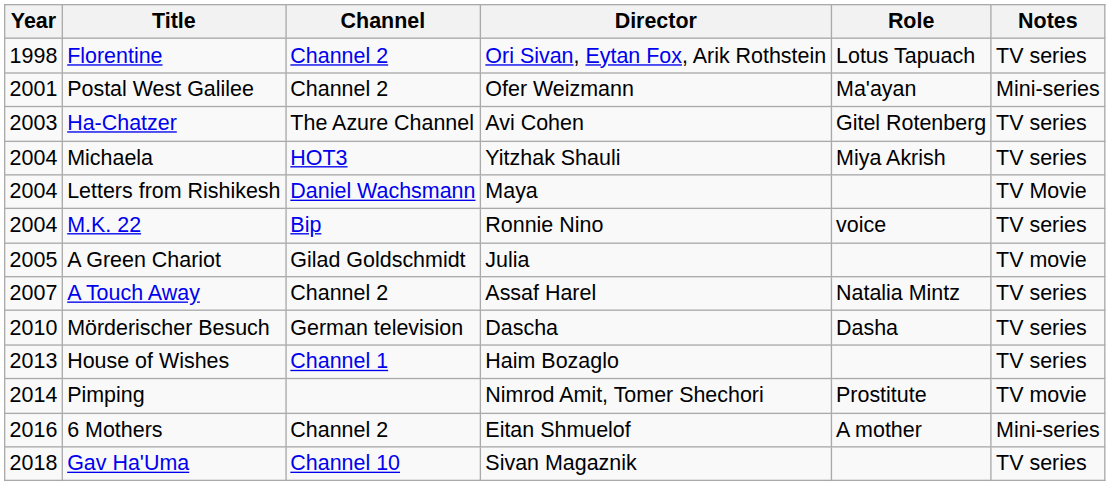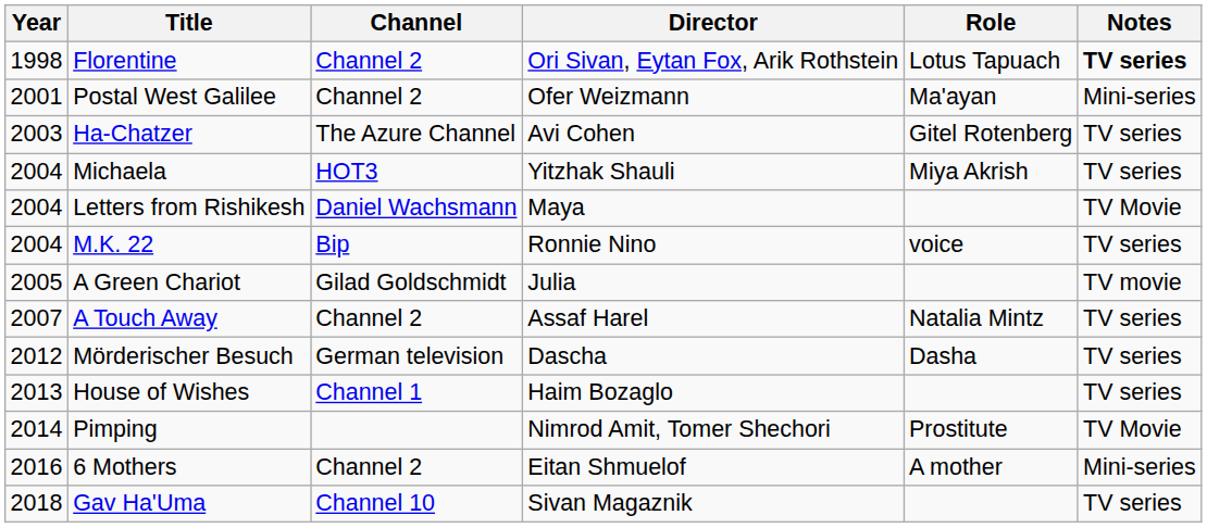 <table class="wikitable sortable">
 <tr>
 <th>Year</th>
 <th>Title</th>
 <th>Channel</th>
 <th>Director</th>
 <th>Role</th>
 <th>Notes</th>
 </tr>
 <tr>
 <td>1998</td>
 <td><a href='#'>Florentine</a></td>
 <td><a href='#'>Channel 2</a></td>
 <td><a href='#'>Ori Sivan</a>, <a href='#'>Eytan Fox</a>, Arik Rothstein</td>
 <td>Lotus Tapuach</td>
-<td>TV series</td>
+<td><strong>TV series</strong></td>
 </tr>
 <tr>
 <td>2001</td>
 <td>Postal West Galilee</td>
 <td>Channel 2</td>
 <td>Ofer Weizmann</td>
 <td>Ma'ayan</td>
 <td>Mini-series</td>
 </tr>
 <tr>
 <td>2003</td>
 <td><a href='#'>Ha-Chatzer</a></td>
 <td>The Azure Channel</td>
 <td>Avi Cohen</td>
 <td>Gitel Rotenberg</td>
 <td>TV series</td>
 </tr>
 <tr>
 <td>2004</td>
 <td>Michaela</td>
 <td><a href='#'>HOT3</a></td>
 <td>Yitzhak Shauli</td>
 <td>Miya Akrish</td>
 <td>TV series</td>
 </tr>
 <tr>
 <td>2004</td>
 <td>Letters from Rishikesh</td>
 <td><a href='#'>Daniel Wachsmann</a></td>
 <td>Maya</td>
 <td></td>
 <td>TV Movie</td>
 </tr>
 <tr>
 <td>2004</td>
 <td><a href='#'>M.K. 22</a></td>
 <td><a href='#'>Bip</a></td>
 <td>Ronnie Nino</td>
 <td>voice</td>
 <td>TV series</td>
 </tr>
 <tr>
 <td>2005</td>
 <td>A Green Chariot</td>
 <td>Gilad Goldschmidt</td>
 <td>Julia</td>
 <td></td>
 <td>TV movie</td>
 </tr>
 <tr>
 <td>2007</td>
 <td><a href='#'>A Touch Away</a></td>
 <td>Channel 2</td>
 <td>Assaf Harel</td>
 <td>Natalia Mintz</td>
 <td>TV series</td>
 </tr>
 <tr>
-<td>2010</td>
+<td>2012</td>
 <td>Mörderischer Besuch</td>
 <td>German television</td>
 <td>Dascha</td>
 <td>Dasha</td>
 <td>TV series</td>
 </tr>
 <tr>
 <td>2013</td>
 <td>House of Wishes</td>
 <td><a href='#'>Channel 1</a></td>
 <td>Haim Bozaglo</td>
 <td></td>
 <td>TV series</td>
 </tr>
 <tr>
 <td>2014</td>
 <td>Pimping</td>
 <td></td>
 <td>Nimrod Amit, Tomer Shechori</td>
 <td>Prostitute</td>
-<td>TV movie</td>
+<td>TV Movie</td>
 </tr>
 <tr>
 <td>2016</td>
 <td>6 Mothers</td>
 <td>Channel 2</td>
 <td>Eitan Shmuelof</td>
 <td>A mother</td>
 <td>Mini-series</td>
 </tr>
 <tr>
 <td>2018</td>
 <td><a href='#'>Gav Ha'Uma</a></td>
 <td><a href='#'>Channel 10</a></td>
 <td>Sivan Magaznik</td>
 <td></td>
 <td>TV series</td>
 </tr>
 </table>
